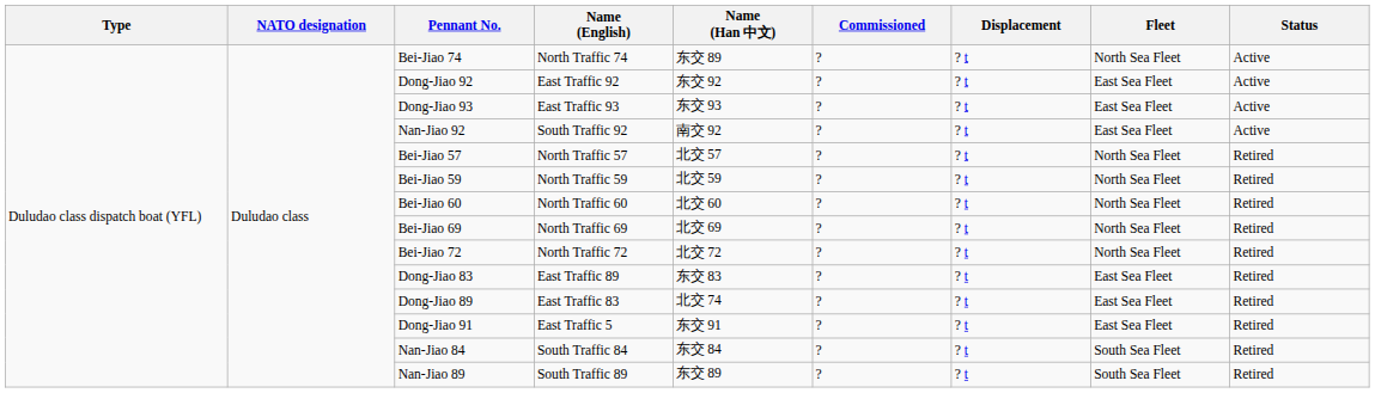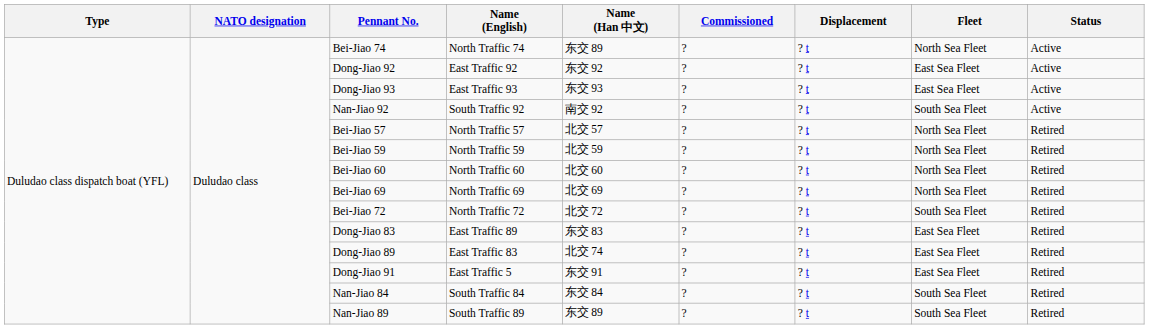 <table class="wikitable sortable"  style="margin:auto; width:100%;">
 <tr>
 <th style="text-align:center; width:16%;">Type</th>
 <th style="text-align:center; width:12%;"><a href='#'>NATO designation</a></th>
 <th style="text-align:center; width:10%;"><a href='#'>Pennant No.</a></th>
 <th style="text-align:center; width:10%;">Name<br>(English)</th>
 <th style="text-align:center; width:10%;">Name<br>(Han 中文)</th>
 <th style="text-align:center; width:10%;"><a href='#'>Commissioned</a></th>
 <th style="text-align:center; width:10%;">Displacement</th>
 <th style="text-align:center; width:10%;">Fleet</th>
 <th style="text-align:center; width:10%;">Status</th>
 </tr>
 <tr>
 <td rowspan="14">Duludao class dispatch boat (YFL)</td>
 <td rowspan="14">Duludao class</td>
 <td>Bei-Jiao 74</td>
 <td>North Traffic 74</td>
 <td>东交 89</td>
 <td>?</td>
 <td>? <a href='#'>t</a></td>
 <td>North Sea Fleet</td>
 <td><span>Active</span></td>
 </tr>
 <tr>
 <td>Dong-Jiao 92</td>
 <td>East Traffic 92</td>
 <td>东交 92</td>
 <td>?</td>
 <td>? <a href='#'>t</a></td>
 <td>East Sea Fleet</td>
 <td><span>Active</span></td>
 </tr>
 <tr>
 <td>Dong-Jiao 93</td>
 <td>East Traffic 93</td>
 <td>东交 93</td>
 <td>?</td>
 <td>? <a href='#'>t</a></td>
 <td>East Sea Fleet</td>
 <td><span>Active</span></td>
 </tr>
 <tr>
 <td>Nan-Jiao 92</td>
 <td>South Traffic 92</td>
 <td>南交 92</td>
 <td>?</td>
 <td>? <a href='#'>t</a></td>
-<td>East Sea Fleet</td>
+<td>South Sea Fleet</td>
 <td><span>Active</span></td>
 </tr>
 <tr>
 <td>Bei-Jiao 57</td>
 <td>North Traffic 57</td>
 <td>北交 57</td>
 <td>?</td>
 <td>? <a href='#'>t</a></td>
 <td>North Sea Fleet</td>
 <td><span>Retired</span></td>
 </tr>
 <tr>
 <td>Bei-Jiao 59</td>
 <td>North Traffic 59</td>
 <td>北交 59</td>
 <td>?</td>
 <td>? <a href='#'>t</a></td>
 <td>North Sea Fleet</td>
 <td><span>Retired</span></td>
 </tr>
 <tr>
 <td>Bei-Jiao 60</td>
 <td>North Traffic 60</td>
 <td>北交 60</td>
 <td>?</td>
 <td>? <a href='#'>t</a></td>
 <td>North Sea Fleet</td>
 <td><span>Retired</span></td>
 </tr>
 <tr>
 <td>Bei-Jiao 69</td>
 <td>North Traffic 69</td>
 <td>北交 69</td>
 <td>?</td>
 <td>? <a href='#'>t</a></td>
 <td>North Sea Fleet</td>
 <td><span>Retired</span></td>
 </tr>
 <tr>
 <td>Bei-Jiao 72</td>
 <td>North Traffic 72</td>
 <td>北交 72</td>
 <td>?</td>
 <td>? <a href='#'>t</a></td>
-<td>North Sea Fleet</td>
+<td>South Sea Fleet</td>
 <td><span>Retired</span></td>
 </tr>
 <tr>
 <td>Dong-Jiao 83</td>
 <td>East Traffic 89</td>
 <td>东交 83</td>
 <td>?</td>
 <td>? <a href='#'>t</a></td>
 <td>East Sea Fleet</td>
 <td><span>Retired</span></td>
 </tr>
 <tr>
 <td>Dong-Jiao 89</td>
 <td>East Traffic 83</td>
 <td>北交 74</td>
 <td>?</td>
 <td>? <a href='#'>t</a></td>
 <td>East Sea Fleet</td>
 <td><span>Retired</span></td>
 </tr>
 <tr>
 <td>Dong-Jiao 91</td>
 <td>East Traffic 5</td>
 <td>东交 91</td>
 <td>?</td>
 <td>? <a href='#'>t</a></td>
 <td>East Sea Fleet</td>
 <td><span>Retired</span></td>
 </tr>
 <tr>
 <td>Nan-Jiao 84</td>
 <td>South Traffic 84</td>
 <td>东交 84</td>
 <td>?</td>
 <td>? <a href='#'>t</a></td>
 <td>South Sea Fleet</td>
 <td><span>Retired</span></td>
 </tr>
 <tr>
 <td>Nan-Jiao 89</td>
 <td>South Traffic 89</td>
 <td>东交 89</td>
 <td>?</td>
 <td>? <a href='#'>t</a></td>
 <td>South Sea Fleet</td>
 <td><span>Retired</span></td>
 </tr>
 </table>
